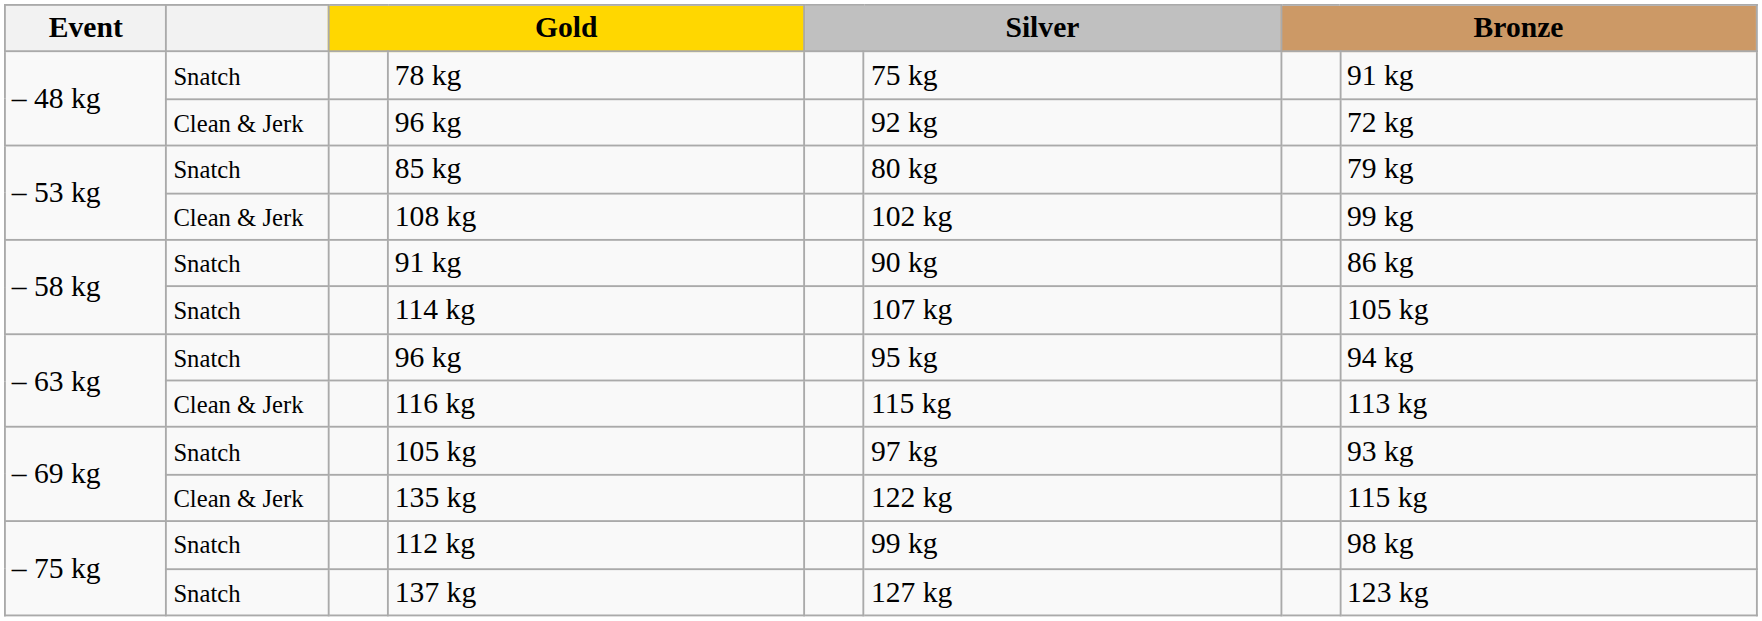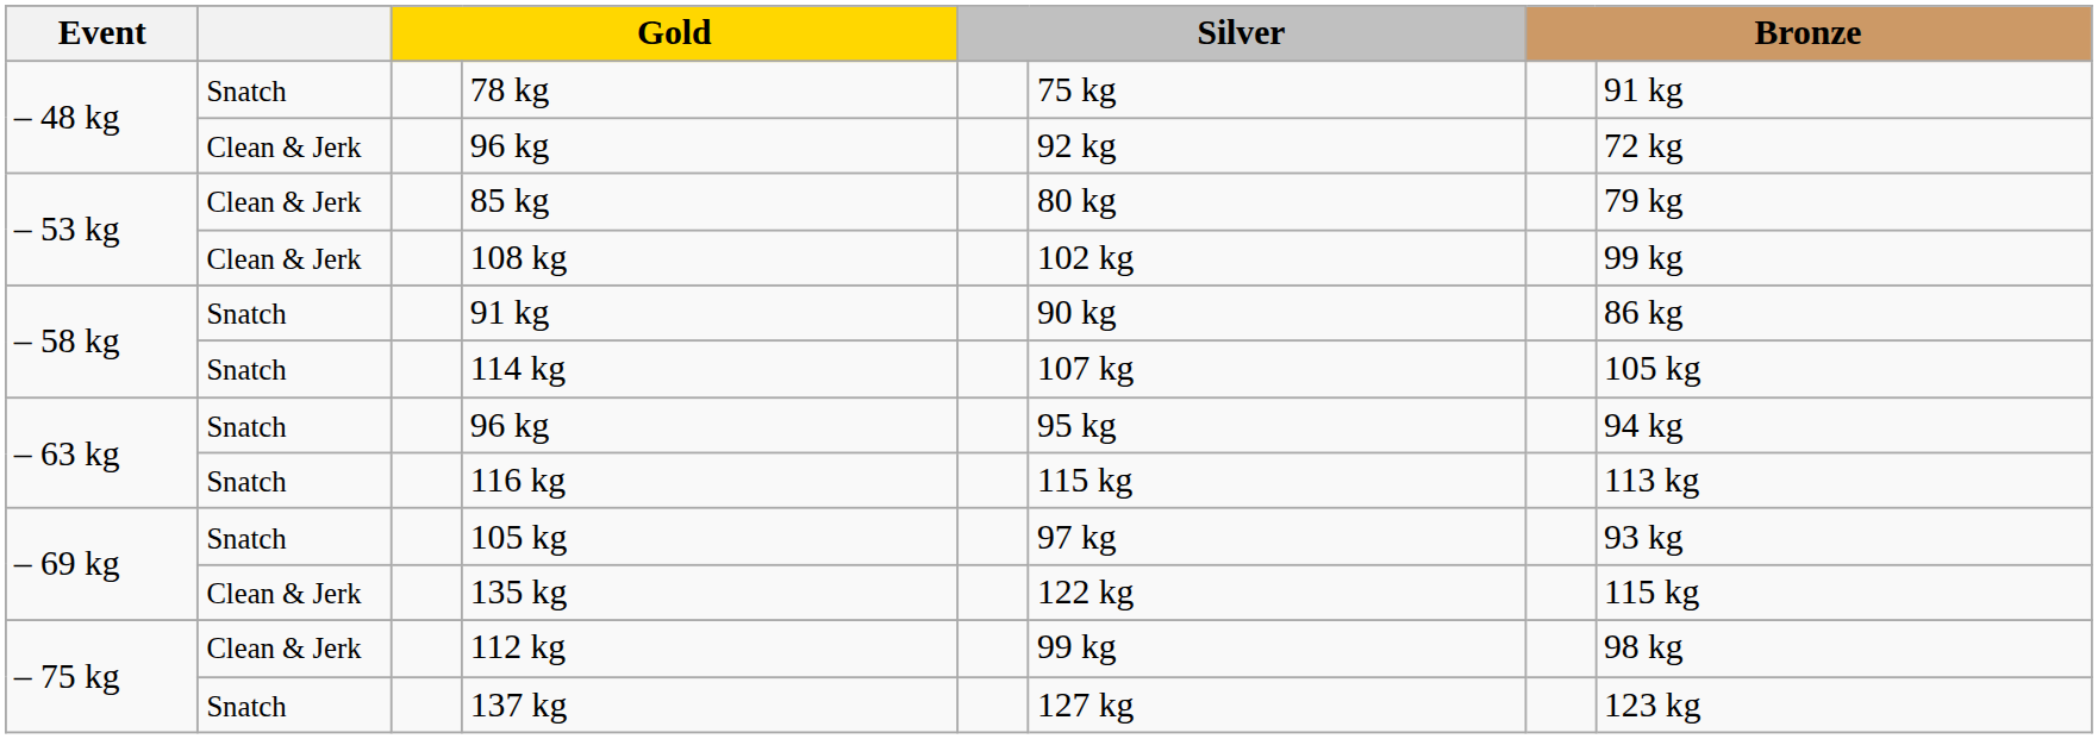 <table class="wikitable">
 <tr>
 <th width="80">Event</th>
 <th width="80"></th>
 <td colspan="2" bgcolor="gold" align="center" width="250"><strong>Gold</strong></td>
 <td colspan="2" bgcolor=silver  align="center" width="250"><strong>Silver</strong></td>
 <td colspan="2" bgcolor="#cc9966" align="center" width="250"><strong>Bronze</strong></td>
 </tr>
 <tr>
 <td rowspan=2>– 48 kg<br></td>
 <td><small>Snatch</small></td>
 <td></td>
 <td>78 kg</td>
 <td></td>
 <td>75 kg</td>
 <td></td>
 <td>91 kg</td>
 </tr>
 <tr>
 <td><small>Clean & Jerk</small></td>
 <td></td>
 <td>96 kg</td>
 <td></td>
 <td>92 kg</td>
 <td></td>
 <td>72 kg</td>
 </tr>
 <tr>
 <td rowspan=2>– 53 kg<br></td>
-<td><small>Snatch</small></td>
+<td><small>Clean & Jerk</small></td>
 <td></td>
 <td>85 kg</td>
 <td></td>
 <td>80 kg</td>
 <td></td>
 <td>79 kg</td>
 </tr>
 <tr>
 <td><small>Clean & Jerk</small></td>
 <td></td>
 <td>108 kg</td>
 <td></td>
 <td>102 kg</td>
 <td></td>
 <td>99 kg</td>
 </tr>
 <tr>
 <td rowspan=2>– 58 kg<br></td>
 <td><small>Snatch</small></td>
 <td></td>
 <td>91 kg</td>
 <td></td>
 <td>90 kg</td>
 <td></td>
 <td>86 kg</td>
 </tr>
 <tr>
 <td><small>Snatch</small></td>
 <td></td>
 <td>114 kg</td>
 <td></td>
 <td>107 kg</td>
 <td></td>
 <td>105 kg</td>
 </tr>
 <tr>
 <td rowspan=2>– 63 kg<br></td>
 <td><small>Snatch</small></td>
 <td></td>
 <td>96 kg</td>
 <td></td>
 <td>95 kg</td>
 <td></td>
 <td>94 kg</td>
 </tr>
 <tr>
-<td><small>Clean & Jerk</small></td>
+<td><small>Snatch</small></td>
 <td></td>
 <td>116 kg</td>
 <td></td>
 <td>115 kg</td>
 <td></td>
 <td>113 kg</td>
 </tr>
 <tr>
 <td rowspan=2>– 69 kg<br></td>
 <td><small>Snatch</small></td>
 <td></td>
 <td>105 kg</td>
 <td></td>
 <td>97 kg</td>
 <td></td>
 <td>93 kg</td>
 </tr>
 <tr>
 <td><small>Clean & Jerk</small></td>
 <td></td>
 <td>135 kg</td>
 <td></td>
 <td>122 kg</td>
 <td></td>
 <td>115 kg</td>
 </tr>
 <tr>
 <td rowspan=2>– 75 kg<br></td>
-<td><small>Snatch</small></td>
+<td><small>Clean & Jerk</small></td>
 <td></td>
 <td>112 kg</td>
 <td></td>
 <td>99 kg</td>
 <td></td>
 <td>98 kg</td>
 </tr>
 <tr>
 <td><small>Snatch</small></td>
 <td></td>
 <td>137 kg</td>
 <td></td>
 <td>127 kg</td>
 <td></td>
 <td>123 kg</td>
 </tr>
 </table>
